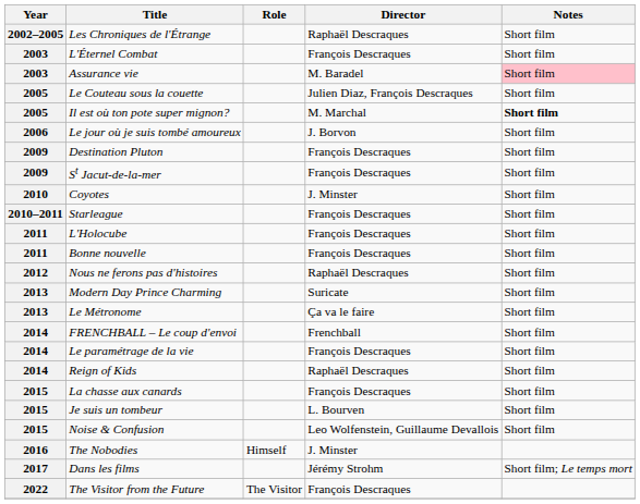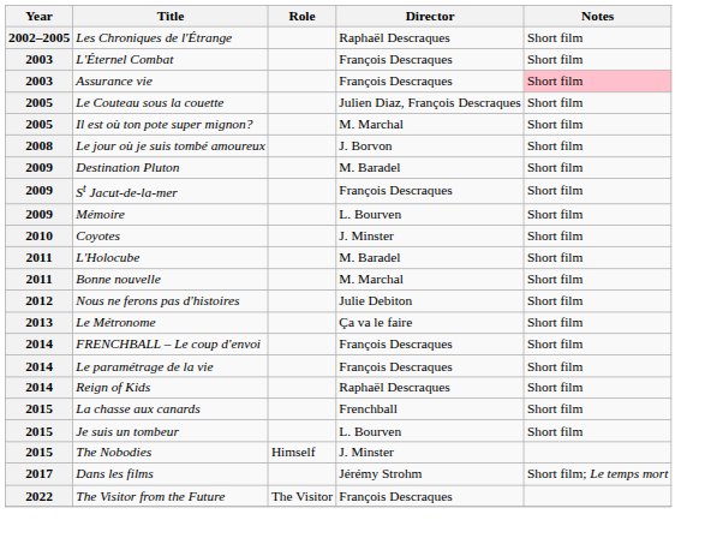 <table class="wikitable sortable">
 <tr>
 <th>Year</th>
 <th>Title</th>
 <th>Role</th>
 <th>Director</th>
 <th>Notes</th>
 </tr>
 <tr>
 <th>2002–2005</th>
 <td><em>Les Chroniques de l'Étrange</em></td>
 <td></td>
 <td>Raphaël Descraques</td>
 <td>Short film</td>
 </tr>
 <tr>
 <th>2003</th>
 <td><em>L'Éternel Combat</em></td>
 <td></td>
 <td>François Descraques</td>
 <td>Short film</td>
 </tr>
 <tr>
 <th>2003</th>
 <td><em>Assurance vie</em></td>
 <td></td>
-<td>M. Baradel</td>
+<td>François Descraques</td>
 <td style="background: pink;">Short film</td>
 </tr>
 <tr>
 <th>2005</th>
 <td><em>Le Couteau sous la couette</em></td>
 <td></td>
 <td>Julien Diaz, François Descraques</td>
 <td>Short film</td>
 </tr>
 <tr>
 <th>2005</th>
 <td><em>Il est où ton pote super mignon?</em></td>
 <td></td>
 <td>M. Marchal</td>
-<td><strong>Short film</strong></td>
+<td>Short film</td>
 </tr>
 <tr>
-<th>2006</th>
+<th>2008</th>
 <td><em>Le jour où je suis tombé amoureux</em></td>
 <td></td>
 <td>J. Borvon</td>
 <td>Short film</td>
 </tr>
 <tr>
 <th>2009</th>
 <td><em>Destination Pluton</em></td>
 <td></td>
-<td>François Descraques</td>
+<td>M. Baradel</td>
 <td>Short film</td>
 </tr>
 <tr>
 <th>2009</th>
 <td><em>S<sup>t</sup> Jacut-de-la-mer</em></td>
 <td></td>
 <td>François Descraques</td>
 <td>Short film</td>
 </tr>
 <tr>
+<th>2009</th>
+<td><em>Mémoire</em></td>
+<td></td>
+<td>L. Bourven</td>
+<td>Short film</td>
+</tr>
+<tr>
 <th>2010</th>
 <td><em>Coyotes</em></td>
 <td></td>
 <td>J. Minster</td>
 <td>Short film</td>
 </tr>
 <tr>
-<th>2010–2011</th>
-<td><em>Starleague</em></td>
-<td></td>
-<td>François Descraques</td>
-<td>Short film</td>
-</tr>
-<tr>
 <th>2011</th>
 <td><em>L'Holocube</em></td>
 <td></td>
-<td>François Descraques</td>
+<td>M. Baradel</td>
 <td>Short film</td>
 </tr>
 <tr>
 <th>2011</th>
 <td><em>Bonne nouvelle</em></td>
 <td></td>
-<td>François Descraques</td>
+<td>M. Marchal</td>
 <td>Short film</td>
 </tr>
 <tr>
 <th>2012</th>
 <td><em>Nous ne ferons pas d'histoires</em></td>
 <td></td>
-<td>Raphaël Descraques</td>
-<td>Short film</td>
-</tr>
-<tr>
-<th>2013</th>
-<td><em>Modern Day Prince Charming</em></td>
-<td></td>
-<td>Suricate</td>
+<td>Julie Debiton</td>
 <td>Short film</td>
 </tr>
 <tr>
 <th>2013</th>
 <td><em>Le Métronome</em></td>
 <td></td>
 <td>Ça va le faire</td>
 <td>Short film</td>
 </tr>
 <tr>
 <th>2014</th>
 <td><em>FRENCHBALL – Le coup d'envoi</em></td>
 <td></td>
-<td>Frenchball</td>
+<td>François Descraques</td>
 <td>Short film</td>
 </tr>
 <tr>
 <th>2014</th>
 <td><em>Le paramétrage de la vie</em></td>
 <td></td>
 <td>François Descraques</td>
 <td>Short film</td>
 </tr>
 <tr>
 <th>2014</th>
 <td><em>Reign of Kids</em></td>
 <td></td>
 <td>Raphaël Descraques</td>
 <td>Short film</td>
 </tr>
 <tr>
 <th>2015</th>
 <td><em>La chasse aux canards</em></td>
 <td></td>
-<td>François Descraques</td>
+<td>Frenchball</td>
 <td>Short film</td>
 </tr>
 <tr>
 <th>2015</th>
 <td><em>Je suis un tombeur</em></td>
 <td></td>
 <td>L. Bourven</td>
 <td>Short film</td>
 </tr>
 <tr>
 <th>2015</th>
-<td><em>Noise & Confusion</em></td>
-<td></td>
-<td>Leo Wolfenstein, Guillaume Devallois</td>
-<td>Short film</td>
-</tr>
-<tr>
-<th>2016</th>
 <td><em>The Nobodies</em></td>
 <td>Himself</td>
 <td>J. Minster</td>
 <td></td>
 </tr>
 <tr>
 <th>2017</th>
 <td><em>Dans les films</em></td>
 <td></td>
 <td>Jérémy Strohm</td>
 <td>Short film; <em>Le temps mort</em></td>
 </tr>
 <tr>
 <th>2022</th>
 <td><em>The Visitor from the Future</em></td>
 <td>The Visitor</td>
 <td>François Descraques</td>
 <td></td>
 </tr>
 <tr>
 </tr>
 </table>
